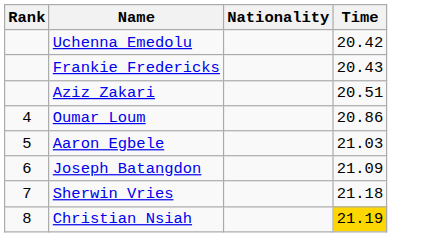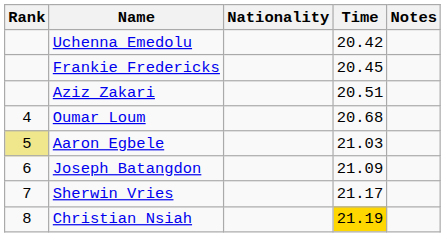 <table class="wikitable sortable" style="text-align:center">
 <tr>
 <th>Rank</th>
 <th>Name</th>
 <th>Nationality</th>
 <th>Time</th>
+<th>Notes</th>
 </tr>
 <tr>
 <td></td>
 <td align=left><a href='#'>Uchenna Emedolu</a></td>
 <td align=left></td>
 <td>20.42</td>
+<td></td>
 </tr>
 <tr>
 <td></td>
 <td align=left><a href='#'>Frankie Fredericks</a></td>
 <td align=left></td>
-<td>20.43</td>
+<td>20.45</td>
+<td></td>
 </tr>
 <tr>
 <td></td>
 <td align=left><a href='#'>Aziz Zakari</a></td>
 <td align=left></td>
 <td>20.51</td>
+<td></td>
 </tr>
 <tr>
 <td>4</td>
 <td align=left><a href='#'>Oumar Loum</a></td>
 <td align=left></td>
-<td>20.86</td>
+<td>20.68</td>
+<td></td>
 </tr>
 <tr>
-<td>5</td>
+<td style="background: khaki;">5</td>
 <td align=left><a href='#'>Aaron Egbele</a></td>
 <td align=left></td>
 <td>21.03</td>
+<td></td>
 </tr>
 <tr>
 <td>6</td>
 <td align=left><a href='#'>Joseph Batangdon</a></td>
 <td align=left></td>
 <td>21.09</td>
+<td></td>
 </tr>
 <tr>
 <td>7</td>
 <td align=left><a href='#'>Sherwin Vries</a></td>
 <td align=left></td>
-<td>21.18</td>
+<td>21.17</td>
+<td></td>
 </tr>
 <tr>
 <td>8</td>
 <td align=left><a href='#'>Christian Nsiah</a></td>
 <td align=left></td>
 <td style="background: gold;">21.19</td>
+<td></td>
 </tr>
 </table>
